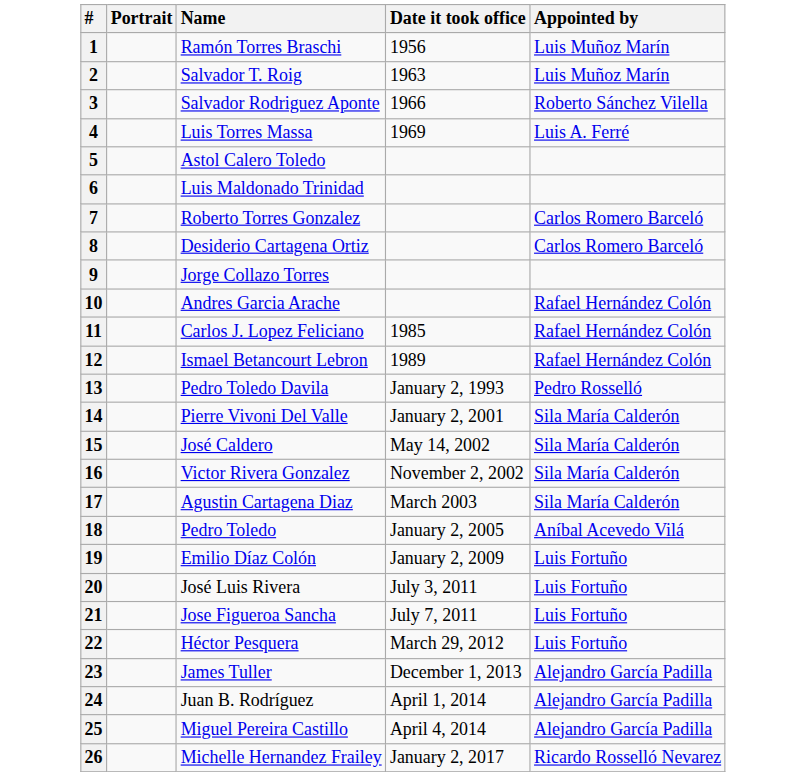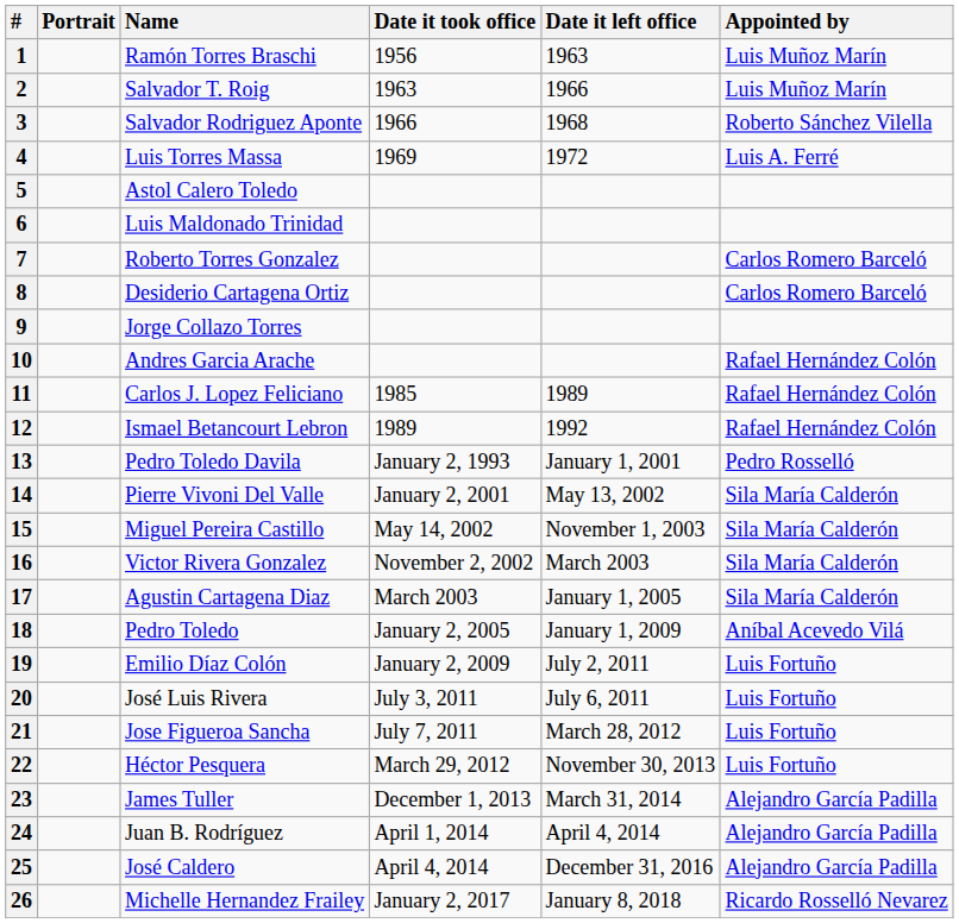 <table class="wikitable sortable" style="margin: 0 auto">
 <tr>
 <th style="text-align: left">#</th>
 <th style="text-align: left">Portrait</th>
 <th style="text-align: left">Name</th>
 <th style="text-align: left">Date it took office</th>
+<th style="text-align: left">Date it left office</th>
 <th style="text-align: left">Appointed by</th>
 </tr>
 <tr>
 <th>1</th>
 <td></td>
 <td><a href='#'>Ramón Torres Braschi</a></td>
 <td>1956</td>
+<td>1963</td>
 <td><a href='#'>Luis Muñoz Marín</a></td>
 </tr>
 <tr>
 <th>2</th>
 <td></td>
 <td><a href='#'>Salvador T. Roig</a></td>
 <td>1963</td>
+<td>1966</td>
 <td><a href='#'>Luis Muñoz Marín</a></td>
 </tr>
 <tr>
 <th>3</th>
 <td></td>
 <td><a href='#'>Salvador Rodriguez Aponte</a></td>
 <td>1966</td>
+<td>1968</td>
 <td><a href='#'>Roberto Sánchez Vilella</a></td>
 </tr>
 <tr>
 <th>4</th>
 <td></td>
 <td><a href='#'>Luis Torres Massa</a></td>
 <td>1969</td>
+<td>1972</td>
 <td><a href='#'>Luis A. Ferré</a></td>
 </tr>
 <tr>
 <th>5</th>
 <td></td>
 <td><a href='#'>Astol Calero Toledo</a></td>
+<td></td>
 <td></td>
 <td></td>
 </tr>
 <tr>
 <th>6</th>
 <td></td>
 <td><a href='#'>Luis Maldonado Trinidad</a></td>
 <td></td>
 <td></td>
+<td></td>
 </tr>
 <tr>
 <th>7</th>
 <td></td>
 <td><a href='#'>Roberto Torres Gonzalez</a></td>
+<td></td>
 <td></td>
 <td><a href='#'>Carlos Romero Barceló</a></td>
 </tr>
 <tr>
 <th>8</th>
 <td></td>
 <td><a href='#'>Desiderio Cartagena Ortiz</a></td>
+<td></td>
 <td></td>
 <td><a href='#'>Carlos Romero Barceló</a></td>
 </tr>
 <tr>
 <th>9</th>
 <td></td>
 <td><a href='#'>Jorge Collazo Torres</a></td>
 <td></td>
 <td></td>
+<td></td>
 </tr>
 <tr>
 <th>10</th>
 <td></td>
 <td><a href='#'>Andres Garcia Arache</a></td>
+<td></td>
 <td></td>
 <td><a href='#'>Rafael Hernández Colón</a></td>
 </tr>
 <tr>
 <th>11</th>
 <td></td>
 <td><a href='#'>Carlos J. Lopez Feliciano</a></td>
 <td>1985</td>
+<td>1989</td>
 <td><a href='#'>Rafael Hernández Colón</a></td>
 </tr>
 <tr>
 <th>12</th>
 <td></td>
 <td><a href='#'>Ismael Betancourt Lebron</a></td>
 <td>1989</td>
+<td>1992</td>
 <td><a href='#'>Rafael Hernández Colón</a></td>
 </tr>
 <tr>
 <th>13</th>
 <td></td>
 <td><a href='#'>Pedro Toledo Davila</a></td>
 <td>January 2, 1993</td>
+<td>January 1, 2001</td>
 <td><a href='#'>Pedro Rosselló</a></td>
 </tr>
 <tr>
 <th>14</th>
 <td></td>
 <td><a href='#'>Pierre Vivoni Del Valle</a></td>
 <td>January 2, 2001</td>
+<td>May 13, 2002</td>
 <td><a href='#'>Sila María Calderón</a></td>
 </tr>
 <tr>
 <th>15</th>
 <td></td>
-<td><a href='#'>José Caldero</a></td>
+<td><a href='#'>Miguel Pereira Castillo</a></td>
 <td>May 14, 2002</td>
+<td>November 1, 2003</td>
 <td><a href='#'>Sila María Calderón</a></td>
 </tr>
 <tr>
 <th>16</th>
 <td></td>
 <td><a href='#'>Victor Rivera Gonzalez</a></td>
 <td>November 2, 2002</td>
+<td>March 2003</td>
 <td><a href='#'>Sila María Calderón</a></td>
 </tr>
 <tr>
 <th>17</th>
 <td></td>
 <td><a href='#'>Agustin Cartagena Diaz</a></td>
 <td>March 2003</td>
+<td>January 1, 2005</td>
 <td><a href='#'>Sila María Calderón</a></td>
 </tr>
 <tr>
 <th>18</th>
 <td></td>
 <td><a href='#'>Pedro Toledo</a></td>
 <td>January 2, 2005</td>
+<td>January 1, 2009</td>
 <td><a href='#'>Aníbal Acevedo Vilá</a></td>
 </tr>
 <tr>
 <th>19</th>
 <td></td>
 <td><a href='#'>Emilio Díaz Colón</a></td>
 <td>January 2, 2009</td>
+<td>July 2, 2011</td>
 <td><a href='#'>Luis Fortuño</a></td>
 </tr>
 <tr>
 <th>20</th>
 <td></td>
 <td>José Luis Rivera</td>
 <td>July 3, 2011</td>
+<td>July 6, 2011</td>
 <td><a href='#'>Luis Fortuño</a></td>
 </tr>
 <tr>
 <th>21</th>
 <td></td>
 <td><a href='#'>Jose Figueroa Sancha</a></td>
 <td>July 7, 2011</td>
+<td>March 28, 2012</td>
 <td><a href='#'>Luis Fortuño</a></td>
 </tr>
 <tr>
 <th>22</th>
 <td></td>
 <td><a href='#'>Héctor Pesquera</a></td>
 <td>March 29, 2012</td>
+<td>November 30, 2013</td>
 <td><a href='#'>Luis Fortuño</a></td>
 </tr>
 <tr>
 <th>23</th>
 <td></td>
 <td><a href='#'>James Tuller</a></td>
 <td>December 1, 2013</td>
+<td>March 31, 2014</td>
 <td><a href='#'>Alejandro García Padilla</a></td>
 </tr>
 <tr>
 <th>24</th>
 <td></td>
 <td>Juan B. Rodríguez</td>
 <td>April 1, 2014</td>
+<td>April 4, 2014</td>
 <td><a href='#'>Alejandro García Padilla</a></td>
 </tr>
 <tr>
 <th>25</th>
 <td></td>
-<td><a href='#'>Miguel Pereira Castillo</a></td>
+<td><a href='#'>José Caldero</a></td>
 <td>April 4, 2014</td>
+<td>December 31, 2016</td>
 <td><a href='#'>Alejandro García Padilla</a></td>
 </tr>
 <tr>
 <th>26</th>
 <td></td>
 <td><a href='#'>Michelle Hernandez Frailey</a></td>
 <td>January 2, 2017</td>
+<td>January 8, 2018</td>
 <td><a href='#'>Ricardo Rosselló Nevarez</a></td>
 </tr>
 </table>
